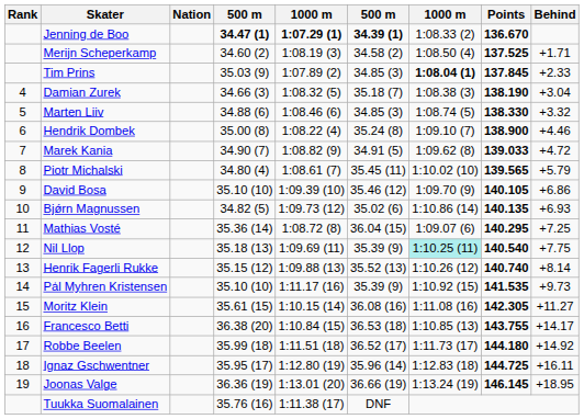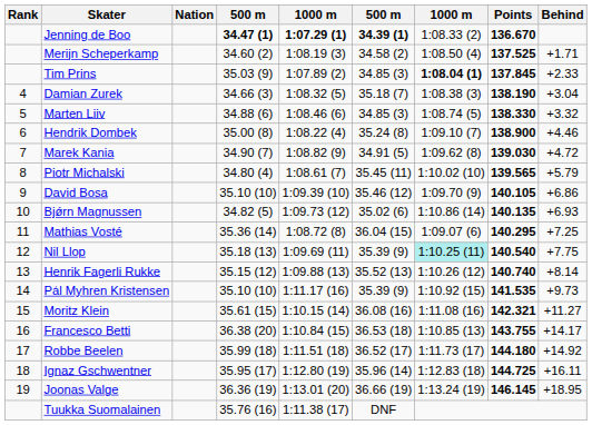 <table class="wikitable sortable" style="text-align:center">
 <tr>
 <th>Rank</th>
 <th>Skater</th>
 <th>Nation</th>
 <th>500 m</th>
 <th>1000 m</th>
 <th>500 m</th>
 <th>1000 m</th>
 <th>Points</th>
 <th>Behind</th>
 </tr>
 <tr>
 <td></td>
 <td align=left><a href='#'>Jenning de Boo</a></td>
 <td align=left></td>
 <td><strong>34.47 (1)</strong></td>
 <td><strong>1:07.29 (1)</strong></td>
 <td><strong>34.39 (1)</strong></td>
 <td>1:08.33 (2)</td>
 <td><strong>136.670</strong></td>
 <td></td>
 </tr>
 <tr>
 <td></td>
 <td align=left><a href='#'>Merijn Scheperkamp</a></td>
 <td align=left></td>
 <td>34.60 (2)</td>
 <td>1:08.19 (3)</td>
 <td>34.58 (2)</td>
 <td>1:08.50 (4)</td>
 <td><strong>137.525</strong></td>
 <td>+1.71</td>
 </tr>
 <tr>
 <td></td>
 <td align=left><a href='#'>Tim Prins</a></td>
 <td align=left></td>
 <td>35.03 (9)</td>
 <td>1:07.89 (2)</td>
 <td>34.85 (3)</td>
 <td><strong>1:08.04 (1)</strong></td>
 <td><strong>137.845</strong></td>
 <td>+2.33</td>
 </tr>
 <tr>
 <td>4</td>
 <td align=left><a href='#'>Damian Zurek</a></td>
 <td align=left></td>
 <td>34.66 (3)</td>
 <td>1:08.32 (5)</td>
 <td>35.18 (7)</td>
 <td>1:08.38 (3)</td>
 <td><strong>138.190</strong></td>
 <td>+3.04</td>
 </tr>
 <tr>
 <td>5</td>
 <td align=left><a href='#'>Marten Liiv</a></td>
 <td align=left></td>
 <td>34.88 (6)</td>
 <td>1:08.46 (6)</td>
 <td>34.85 (3)</td>
 <td>1:08.74 (5)</td>
 <td><strong>138.330</strong></td>
 <td>+3.32</td>
 </tr>
 <tr>
 <td>6</td>
 <td align=left><a href='#'>Hendrik Dombek</a></td>
 <td align=left></td>
 <td>35.00 (8)</td>
 <td>1:08.22 (4)</td>
 <td>35.24 (8)</td>
 <td>1:09.10 (7)</td>
 <td><strong>138.900</strong></td>
 <td>+4.46</td>
 </tr>
 <tr>
 <td>7</td>
 <td align=left><a href='#'>Marek Kania</a></td>
 <td align=left></td>
 <td>34.90 (7)</td>
 <td>1:08.82 (9)</td>
 <td>34.91 (5)</td>
 <td>1:09.62 (8)</td>
-<td><strong>139.033</strong></td>
+<td><strong>139.030</strong></td>
 <td>+4.72</td>
 </tr>
 <tr>
 <td>8</td>
 <td align=left><a href='#'>Piotr Michalski</a></td>
 <td align=left></td>
 <td>34.80 (4)</td>
 <td>1:08.61 (7)</td>
 <td>35.45 (11)</td>
 <td>1:10.02 (10)</td>
 <td><strong>139.565</strong></td>
 <td>+5.79</td>
 </tr>
 <tr>
 <td>9</td>
 <td align=left><a href='#'>David Bosa</a></td>
 <td align=left></td>
 <td>35.10 (10)</td>
 <td>1:09.39 (10)</td>
 <td>35.46 (12)</td>
 <td>1:09.70 (9)</td>
 <td><strong>140.105</strong></td>
 <td>+6.86</td>
 </tr>
 <tr>
 <td>10</td>
 <td align=left><a href='#'>Bjǿrn Magnussen</a></td>
 <td align=left></td>
 <td>34.82 (5)</td>
 <td>1:09.73 (12)</td>
 <td>35.02 (6)</td>
 <td>1:10.86 (14)</td>
 <td><strong>140.135</strong></td>
 <td>+6.93</td>
 </tr>
 <tr>
 <td>11</td>
 <td align=left><a href='#'>Mathias Vosté</a></td>
 <td align=left></td>
 <td>35.36 (14)</td>
 <td>1:08.72 (8)</td>
 <td>36.04 (15)</td>
 <td>1:09.07 (6)</td>
 <td><strong>140.295</strong></td>
 <td>+7.25</td>
 </tr>
 <tr>
 <td>12</td>
 <td align=left><a href='#'>Nil Llop</a></td>
 <td align=left></td>
 <td>35.18 (13)</td>
 <td>1:09.69 (11)</td>
 <td>35.39 (9)</td>
 <td style="background: paleturquoise;">1:10.25 (11)</td>
 <td><strong>140.540</strong></td>
 <td>+7.75</td>
 </tr>
 <tr>
 <td>13</td>
 <td align=left><a href='#'>Henrik Fagerli Rukke</a></td>
 <td align=left></td>
 <td>35.15 (12)</td>
 <td>1:09.88 (13)</td>
 <td>35.52 (13)</td>
 <td>1:10.26 (12)</td>
 <td><strong>140.740</strong></td>
 <td>+8.14</td>
 </tr>
 <tr>
 <td>14</td>
 <td align=left><a href='#'>Pẚl Myhren Kristensen</a></td>
 <td align=left></td>
 <td>35.10 (10)</td>
 <td>1:11.17 (16)</td>
 <td>35.39 (9)</td>
 <td>1:10.92 (15)</td>
 <td><strong>141.535</strong></td>
 <td>+9.73</td>
 </tr>
 <tr>
 <td>15</td>
 <td align=left><a href='#'>Moritz Klein</a></td>
 <td align=left></td>
 <td>35.61 (15)</td>
 <td>1:10.15 (14)</td>
 <td>36.08 (16)</td>
 <td>1:11.08 (16)</td>
-<td><strong>142.305</strong></td>
+<td><strong>142.321</strong></td>
 <td>+11.27</td>
 </tr>
 <tr>
 <td>16</td>
 <td align=left><a href='#'>Francesco Betti</a></td>
 <td align=left></td>
 <td>36.38 (20)</td>
 <td>1:10.84 (15)</td>
 <td>36.53 (18)</td>
 <td>1:10.85 (13)</td>
 <td><strong>143.755</strong></td>
 <td>+14.17</td>
 </tr>
 <tr>
 <td>17</td>
 <td align=left><a href='#'>Robbe Beelen</a></td>
 <td align=left></td>
 <td>35.99 (18)</td>
 <td>1:11.51 (18)</td>
 <td>36.52 (17)</td>
 <td>1:11.73 (17)</td>
 <td><strong>144.180</strong></td>
 <td>+14.92</td>
 </tr>
 <tr>
 <td>18</td>
 <td align=left><a href='#'>Ignaz Gschwentner</a></td>
 <td align=left></td>
 <td>35.95 (17)</td>
 <td>1:12.80 (19)</td>
 <td>35.96 (14)</td>
 <td>1:12.83 (18)</td>
 <td><strong>144.725</strong></td>
 <td>+16.11</td>
 </tr>
 <tr>
 <td>19</td>
 <td align=left><a href='#'>Joonas Valge</a></td>
 <td align=left></td>
 <td>36.36 (19)</td>
 <td>1:13.01 (20)</td>
 <td>36.66 (19)</td>
 <td>1:13.24 (19)</td>
 <td><strong>146.145</strong></td>
 <td>+18.95</td>
 </tr>
 <tr>
 <td></td>
 <td align=left><a href='#'>Tuukka Suomalainen</a></td>
 <td align=left></td>
 <td>35.76 (16)</td>
 <td>1:11.38 (17)</td>
 <td>DNF</td>
 <td colspan=3></td>
 </tr>
 </table>
